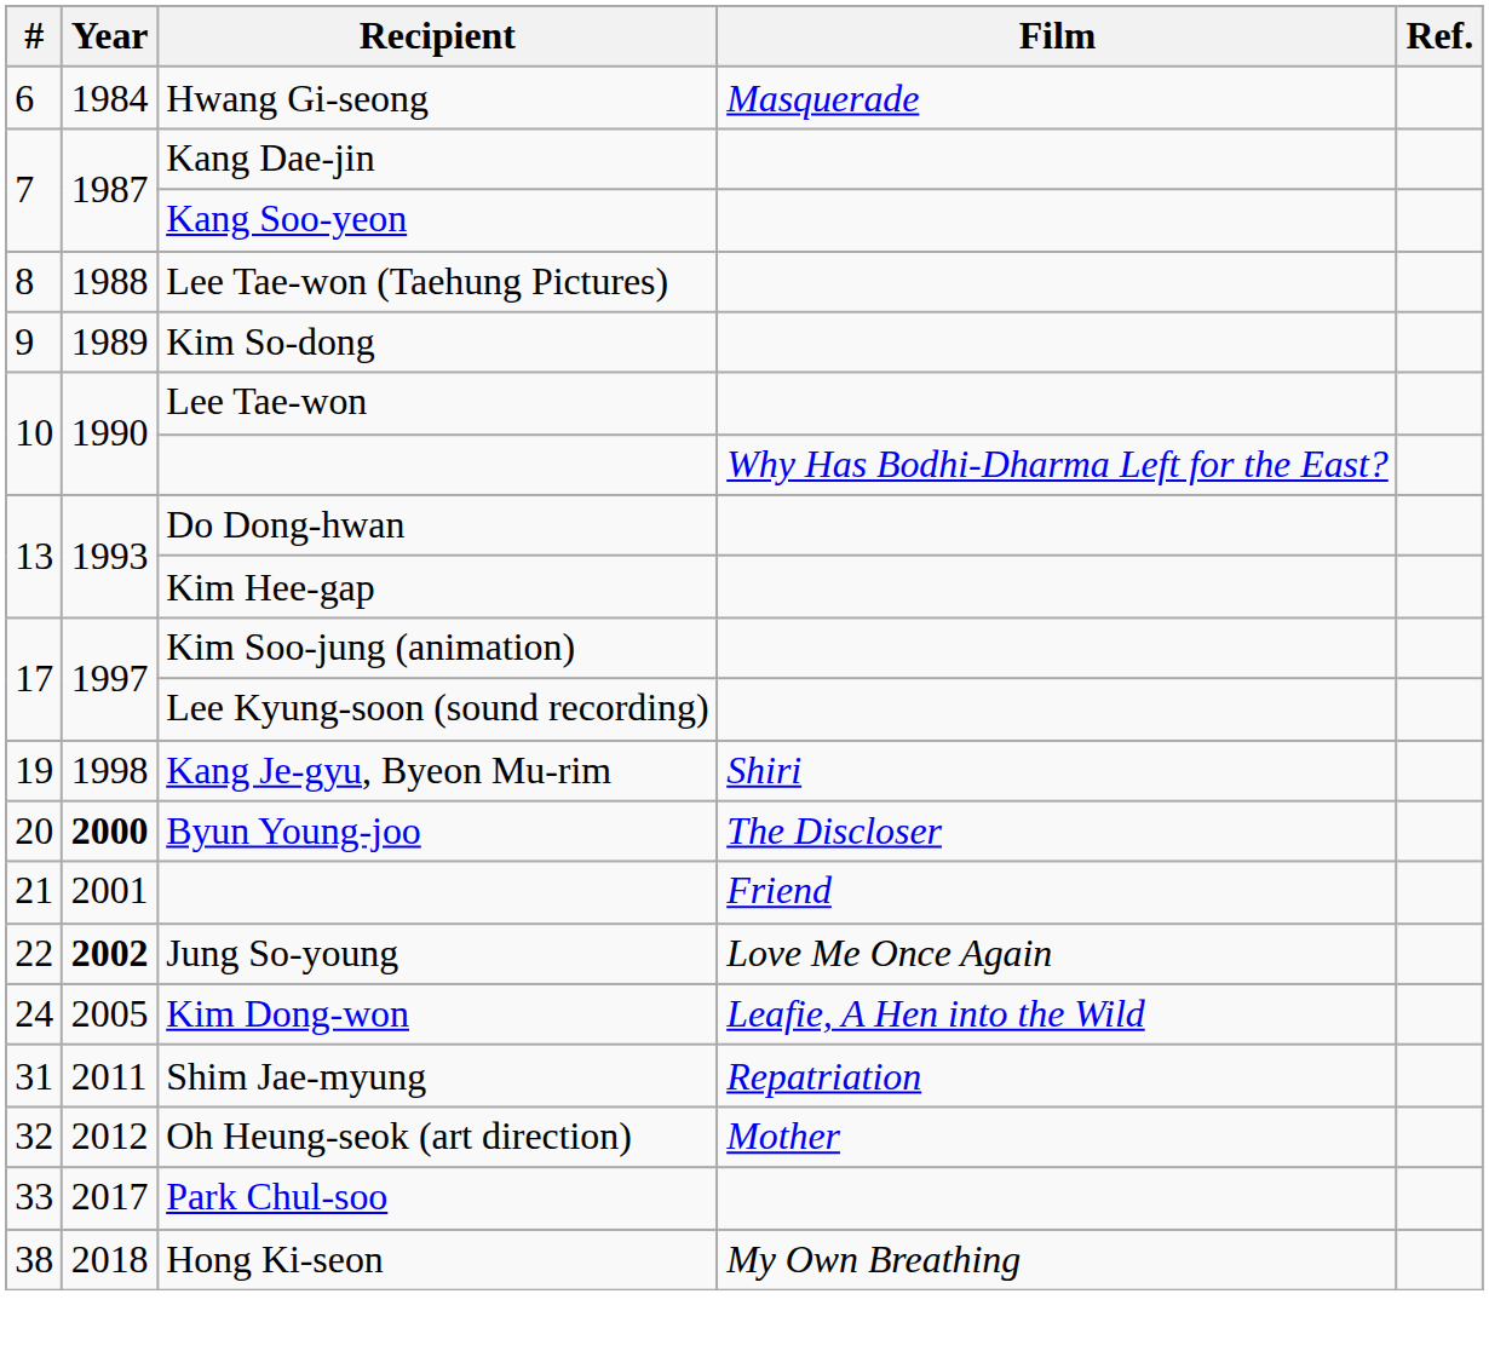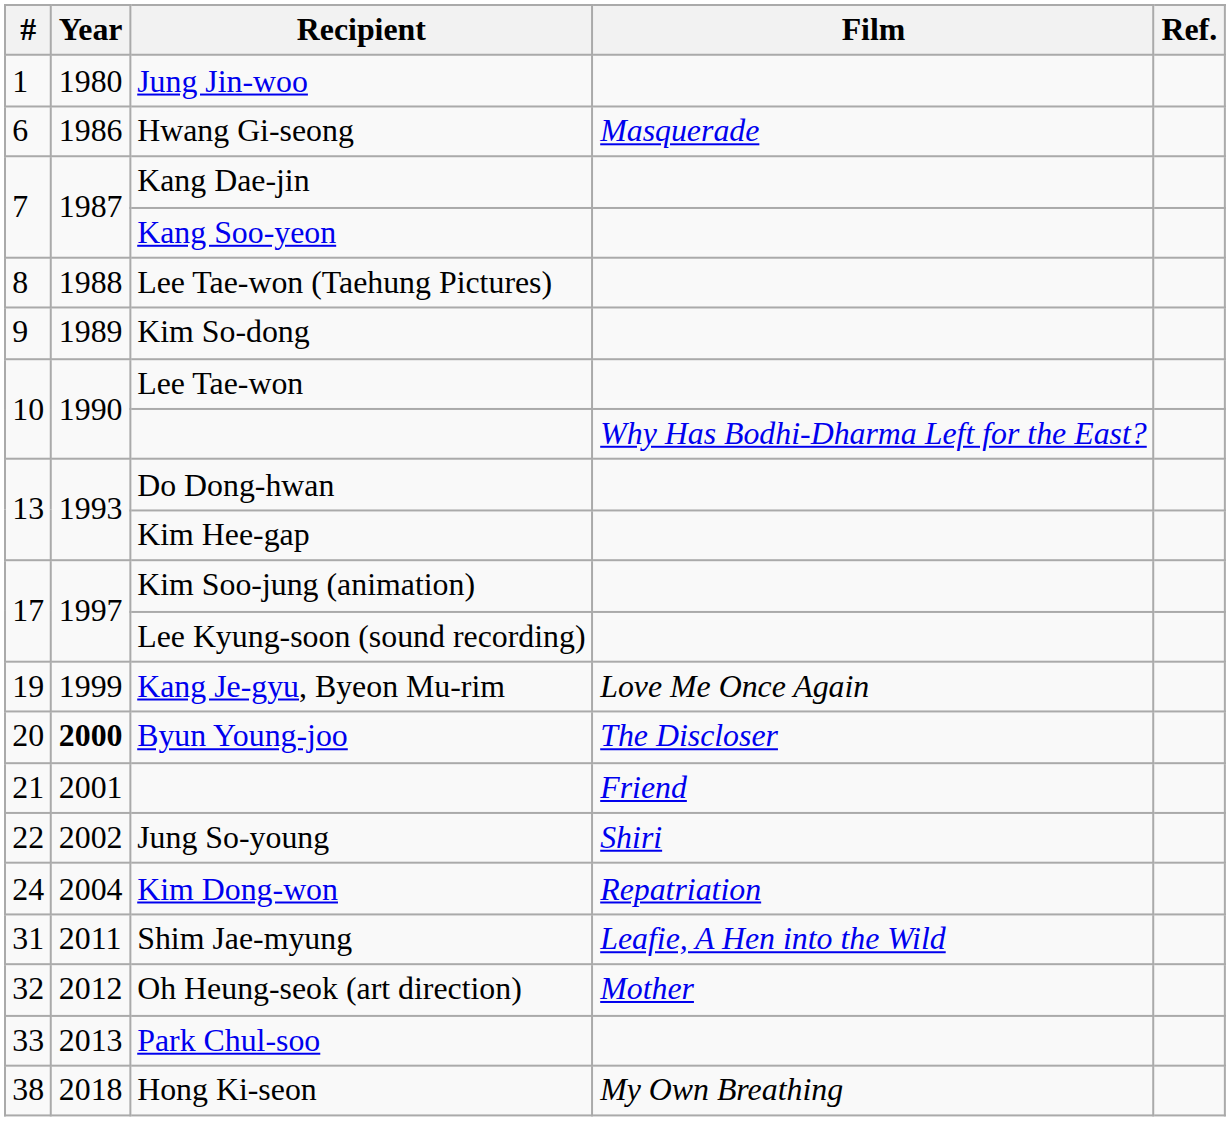 <table class="wikitable">
 <tr>
 <th>#</th>
 <th>Year</th>
 <th>Recipient</th>
 <th>Film</th>
 <th>Ref.</th>
 </tr>
 <tr>
+<td>1</td>
+<td>1980</td>
+<td><a href='#'>Jung Jin-woo</a></td>
+<td></td>
+<td></td>
+</tr>
+<tr>
 <td>6</td>
-<td>1984</td>
+<td>1986</td>
 <td>Hwang Gi-seong</td>
 <td><em><a href='#'>Masquerade</a></em></td>
 <td></td>
 </tr>
 <tr>
 <td rowspan=2>7</td>
 <td rowspan=2>1987</td>
 <td>Kang Dae-jin</td>
 <td></td>
 <td></td>
 </tr>
 <tr>
 <td><a href='#'>Kang Soo-yeon</a></td>
 <td></td>
 <td></td>
 </tr>
 <tr>
 <td>8</td>
 <td>1988</td>
 <td>Lee Tae-won (Taehung Pictures)</td>
 <td></td>
 <td></td>
 </tr>
 <tr>
 <td>9</td>
 <td>1989</td>
 <td>Kim So-dong</td>
 <td></td>
 <td></td>
 </tr>
 <tr>
 <td rowspan=2>10</td>
 <td rowspan=2>1990</td>
 <td>Lee Tae-won</td>
 <td></td>
 <td></td>
 </tr>
 <tr>
 <td></td>
 <td><em><a href='#'>Why Has Bodhi-Dharma Left for the East?</a></em></td>
 <td></td>
 </tr>
 <tr>
 <td rowspan=2>13</td>
 <td rowspan=2>1993</td>
 <td>Do Dong-hwan</td>
 <td></td>
 <td></td>
 </tr>
 <tr>
 <td>Kim Hee-gap</td>
 <td></td>
 <td></td>
 </tr>
 <tr>
 <td rowspan=2>17</td>
 <td rowspan=2>1997</td>
 <td>Kim Soo-jung (animation)</td>
 <td></td>
 <td></td>
 </tr>
 <tr>
 <td>Lee Kyung-soon (sound recording)</td>
 <td></td>
 <td></td>
 </tr>
 <tr>
 <td>19</td>
-<td>1998</td>
+<td>1999</td>
 <td><a href='#'>Kang Je-gyu</a>, Byeon Mu-rim</td>
-<td><em><a href='#'>Shiri</a></em></td>
+<td><em>Love Me Once Again</em></td>
 <td></td>
 </tr>
 <tr>
 <td>20</td>
 <td><strong>2000</strong></td>
 <td><a href='#'>Byun Young-joo</a></td>
 <td><em><a href='#'>The Discloser</a></em></td>
 <td></td>
 </tr>
 <tr>
 <td>21</td>
 <td>2001</td>
 <td></td>
 <td><em><a href='#'>Friend</a></em></td>
 <td></td>
 </tr>
 <tr>
 <td>22</td>
-<td><strong>2002</strong></td>
+<td>2002</td>
 <td>Jung So-young</td>
-<td><em>Love Me Once Again</em></td>
+<td><em><a href='#'>Shiri</a></em></td>
 <td></td>
 </tr>
 <tr>
 <td>24</td>
-<td>2005</td>
+<td>2004</td>
 <td><a href='#'>Kim Dong-won</a></td>
-<td><em><a href='#'>Leafie, A Hen into the Wild</a></em></td>
+<td><em><a href='#'>Repatriation</a></em></td>
 <td></td>
 </tr>
 <tr>
 <td>31</td>
 <td>2011</td>
 <td>Shim Jae-myung</td>
-<td><em><a href='#'>Repatriation</a></em></td>
+<td><em><a href='#'>Leafie, A Hen into the Wild</a></em></td>
 <td></td>
 </tr>
 <tr>
 <td>32</td>
 <td>2012</td>
 <td>Oh Heung-seok (art direction)</td>
 <td><em><a href='#'>Mother</a></em></td>
 <td></td>
 </tr>
 <tr>
 <td>33</td>
-<td>2017</td>
+<td>2013</td>
 <td><a href='#'>Park Chul-soo</a></td>
 <td></td>
 <td></td>
 </tr>
 <tr>
 <td>38</td>
 <td>2018</td>
 <td>Hong Ki-seon</td>
 <td><em>My Own Breathing</em></td>
 <td></td>
 </tr>
 </table>
